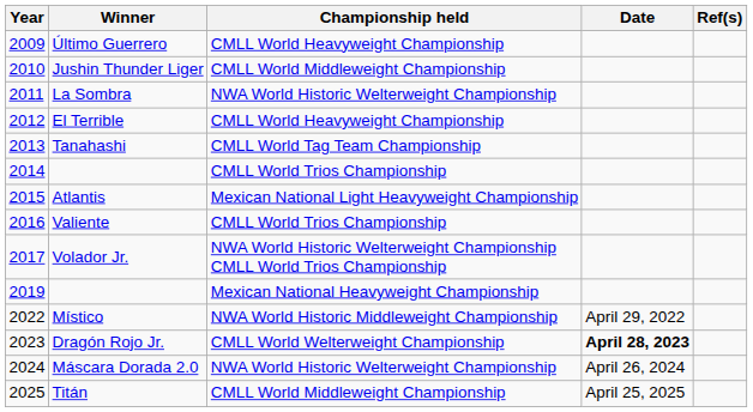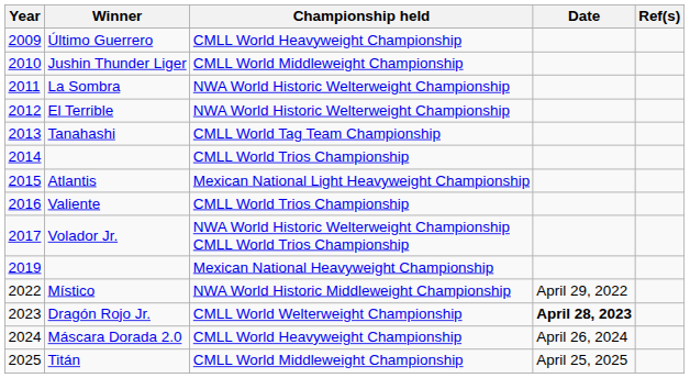 <table class="wikitable sortable">
 <tr>
 <th>Year</th>
 <th>Winner</th>
 <th>Championship held</th>
 <th>Date</th>
 <th>Ref(s)</th>
 </tr>
 <tr>
 <td><a href='#'>2009</a></td>
 <td><a href='#'>Último Guerrero</a></td>
 <td><a href='#'>CMLL World Heavyweight Championship</a></td>
 <td></td>
 <td></td>
 </tr>
 <tr>
 <td><a href='#'>2010</a></td>
 <td><a href='#'>Jushin Thunder Liger</a></td>
 <td><a href='#'>CMLL World Middleweight Championship</a></td>
 <td></td>
 <td></td>
 </tr>
 <tr>
 <td><a href='#'>2011</a></td>
 <td><a href='#'>La Sombra</a></td>
 <td><a href='#'>NWA World Historic Welterweight Championship</a></td>
 <td></td>
 <td></td>
 </tr>
 <tr>
 <td><a href='#'>2012</a></td>
 <td><a href='#'>El Terrible</a></td>
-<td><a href='#'>CMLL World Heavyweight Championship</a></td>
+<td><a href='#'>NWA World Historic Welterweight Championship</a></td>
 <td></td>
 <td></td>
 </tr>
 <tr>
 <td><a href='#'>2013</a></td>
 <td><a href='#'>Tanahashi</a></td>
 <td><a href='#'>CMLL World Tag Team Championship</a></td>
 <td></td>
 <td></td>
 </tr>
 <tr>
 <td><a href='#'>2014</a></td>
 <td></td>
 <td><a href='#'>CMLL World Trios Championship</a></td>
 <td></td>
 <td></td>
 </tr>
 <tr>
 <td><a href='#'>2015</a></td>
 <td><a href='#'>Atlantis</a></td>
 <td><a href='#'>Mexican National Light Heavyweight Championship</a></td>
 <td></td>
 <td></td>
 </tr>
 <tr>
 <td><a href='#'>2016</a></td>
 <td><a href='#'>Valiente</a></td>
 <td><a href='#'>CMLL World Trios Championship</a></td>
 <td></td>
 <td></td>
 </tr>
 <tr>
 <td><a href='#'>2017</a></td>
 <td><a href='#'>Volador Jr.</a></td>
 <td><a href='#'>NWA World Historic Welterweight Championship</a><br><a href='#'>CMLL World Trios Championship</a></td>
 <td></td>
 <td></td>
 </tr>
 <tr>
 <td><a href='#'>2019</a></td>
 <td></td>
 <td><a href='#'>Mexican National Heavyweight Championship</a></td>
 <td></td>
 <td></td>
 </tr>
 <tr>
 <td>2022</td>
 <td><a href='#'>Místico</a></td>
 <td><a href='#'>NWA World Historic Middleweight Championship</a></td>
 <td>April 29, 2022</td>
 <td></td>
 </tr>
 <tr>
 <td>2023</td>
 <td><a href='#'>Dragón Rojo Jr.</a></td>
 <td><a href='#'>CMLL World Welterweight Championship</a></td>
 <td><strong>April 28, 2023</strong></td>
 <td></td>
 </tr>
 <tr>
 <td>2024</td>
 <td><a href='#'>Máscara Dorada 2.0</a></td>
-<td><a href='#'>NWA World Historic Welterweight Championship</a></td>
+<td><a href='#'>CMLL World Heavyweight Championship</a></td>
 <td>April 26, 2024</td>
 </tr>
 <tr>
 <td>2025</td>
 <td><a href='#'>Titán</a></td>
 <td><a href='#'>CMLL World Middleweight Championship</a></td>
 <td>April 25, 2025</td>
 <td></td>
 </tr>
 </table>
